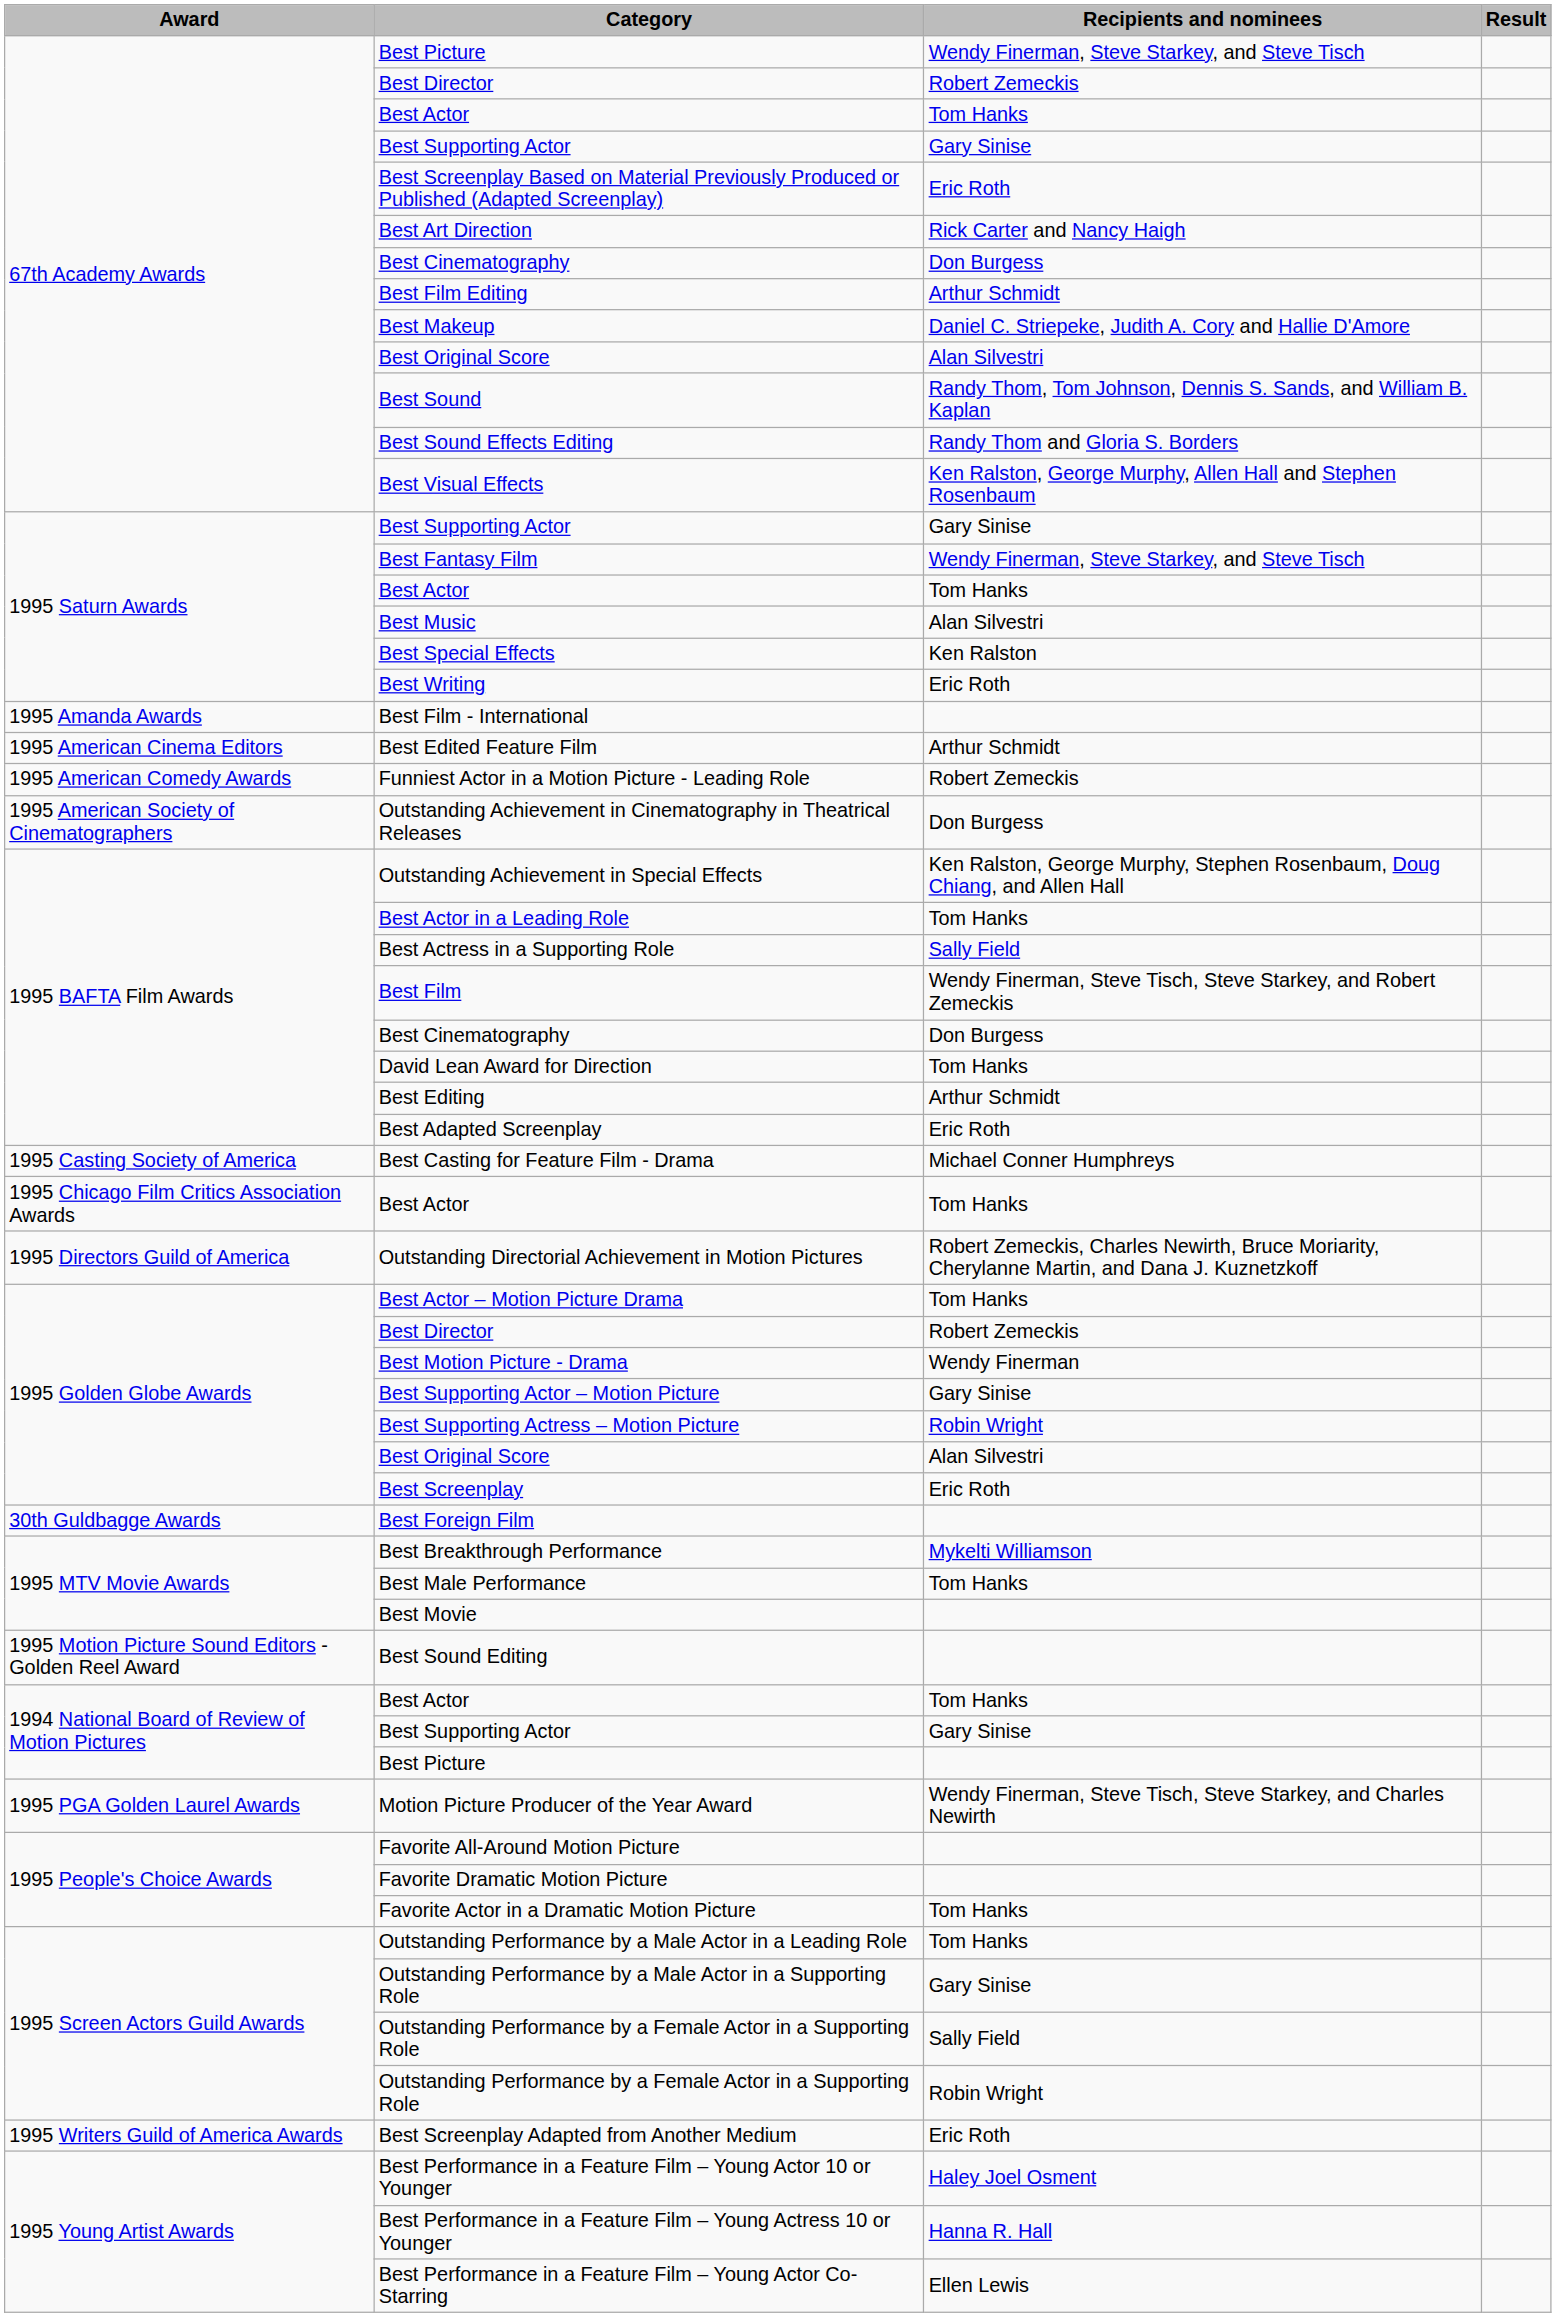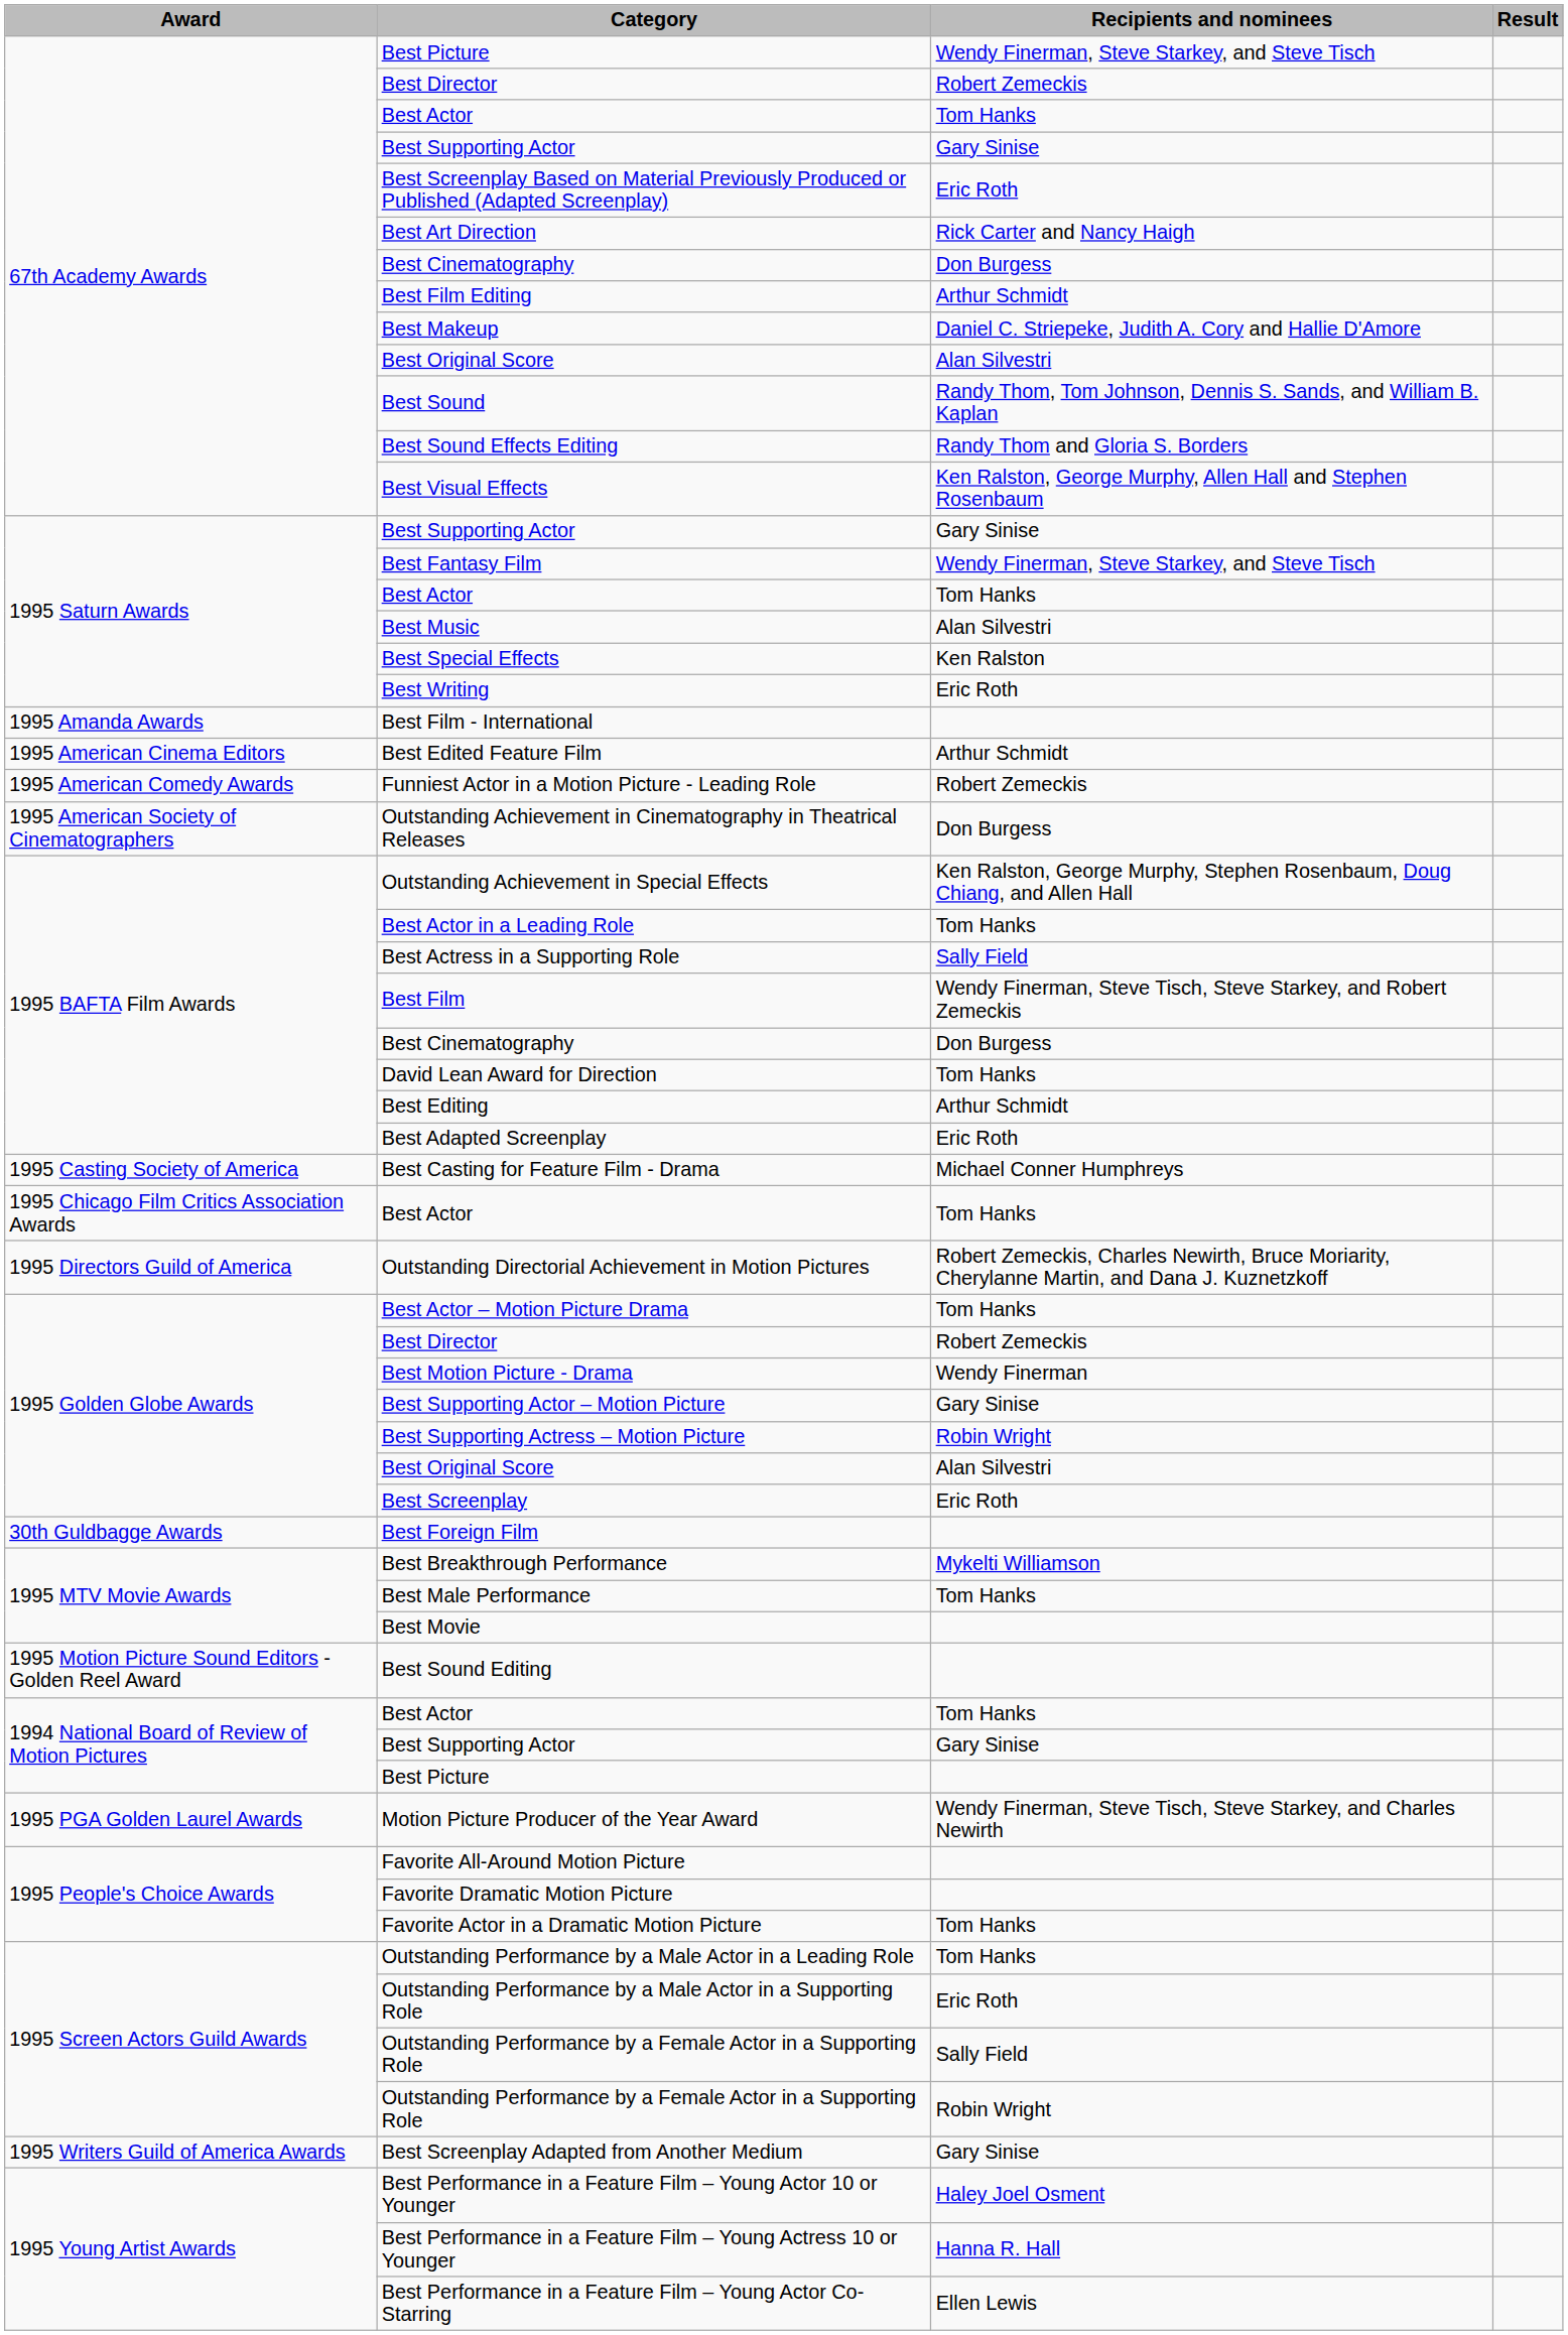 <table class="wikitable">
 <tr>
 <th style="background:#bcbcbc;">Award</th>
 <th style="background:#bcbcbc;">Category</th>
 <th style="background:#bcbcbc;">Recipients and nominees</th>
 <th style="background:#bcbcbc;">Result</th>
 </tr>
 <tr>
 <td rowspan="13"><a href='#'>67th Academy Awards</a></td>
 <td><a href='#'>Best Picture</a></td>
 <td><a href='#'>Wendy Finerman</a>, <a href='#'>Steve Starkey</a>, and <a href='#'>Steve Tisch</a></td>
 <td></td>
 </tr>
 <tr>
 <td><a href='#'>Best Director</a></td>
 <td><a href='#'>Robert Zemeckis</a></td>
 <td></td>
 </tr>
 <tr>
 <td><a href='#'>Best Actor</a></td>
 <td><a href='#'>Tom Hanks</a></td>
 <td></td>
 </tr>
 <tr>
 <td><a href='#'>Best Supporting Actor</a></td>
 <td><a href='#'>Gary Sinise</a></td>
 <td></td>
 </tr>
 <tr>
 <td><a href='#'>Best Screenplay Based on Material Previously Produced or Published (Adapted Screenplay)</a></td>
 <td><a href='#'>Eric Roth</a></td>
 <td></td>
 </tr>
 <tr>
 <td><a href='#'>Best Art Direction</a></td>
 <td><a href='#'>Rick Carter</a> and <a href='#'>Nancy Haigh</a></td>
 <td></td>
 </tr>
 <tr>
 <td><a href='#'>Best Cinematography</a></td>
 <td><a href='#'>Don Burgess</a></td>
 <td></td>
 </tr>
 <tr>
 <td><a href='#'>Best Film Editing</a></td>
 <td><a href='#'>Arthur Schmidt</a></td>
 <td></td>
 </tr>
 <tr>
 <td><a href='#'>Best Makeup</a></td>
 <td><a href='#'>Daniel C. Striepeke</a>, <a href='#'>Judith A. Cory</a> and <a href='#'>Hallie D'Amore</a></td>
 <td></td>
 </tr>
 <tr>
 <td><a href='#'>Best Original Score</a></td>
 <td><a href='#'>Alan Silvestri</a></td>
 <td></td>
 </tr>
 <tr>
 <td><a href='#'>Best Sound</a></td>
 <td><a href='#'>Randy Thom</a>, <a href='#'>Tom Johnson</a>, <a href='#'>Dennis S. Sands</a>, and <a href='#'>William B. Kaplan</a></td>
 <td></td>
 </tr>
 <tr>
 <td><a href='#'>Best Sound Effects Editing</a></td>
 <td><a href='#'>Randy Thom</a> and <a href='#'>Gloria S. Borders</a></td>
 <td></td>
 </tr>
 <tr>
 <td><a href='#'>Best Visual Effects</a></td>
 <td><a href='#'>Ken Ralston</a>, <a href='#'>George Murphy</a>, <a href='#'>Allen Hall</a> and <a href='#'>Stephen Rosenbaum</a></td>
 <td></td>
 </tr>
 <tr>
 <td rowspan="6">1995 <a href='#'>Saturn Awards</a></td>
 <td><a href='#'>Best Supporting Actor</a></td>
 <td>Gary Sinise</td>
 <td></td>
 </tr>
 <tr>
 <td><a href='#'>Best Fantasy Film</a></td>
 <td><a href='#'>Wendy Finerman</a>, <a href='#'>Steve Starkey</a>, and <a href='#'>Steve Tisch</a></td>
 <td></td>
 </tr>
 <tr>
 <td><a href='#'>Best Actor</a></td>
 <td>Tom Hanks</td>
 <td></td>
 </tr>
 <tr>
 <td><a href='#'>Best Music</a></td>
 <td>Alan Silvestri</td>
 <td></td>
 </tr>
 <tr>
 <td><a href='#'>Best Special Effects</a></td>
 <td>Ken Ralston</td>
 <td></td>
 </tr>
 <tr>
 <td><a href='#'>Best Writing</a></td>
 <td>Eric Roth</td>
 <td></td>
 </tr>
 <tr>
 <td>1995 <a href='#'>Amanda Awards</a></td>
 <td>Best Film - International</td>
 <td></td>
 <td></td>
 </tr>
 <tr>
 <td>1995 <a href='#'>American Cinema Editors</a></td>
 <td>Best Edited Feature Film</td>
 <td>Arthur Schmidt</td>
 <td></td>
 </tr>
 <tr>
 <td>1995 <a href='#'>American Comedy Awards</a></td>
 <td>Funniest Actor in a Motion Picture - Leading Role</td>
 <td>Robert Zemeckis</td>
 <td></td>
 </tr>
 <tr>
 <td>1995 <a href='#'>American Society of Cinematographers</a></td>
 <td>Outstanding Achievement in Cinematography in Theatrical Releases</td>
 <td>Don Burgess</td>
 <td></td>
 </tr>
 <tr>
 <td rowspan="8">1995 <a href='#'>BAFTA</a> Film Awards</td>
 <td>Outstanding Achievement in Special Effects</td>
 <td>Ken Ralston, George Murphy, Stephen Rosenbaum, <a href='#'>Doug Chiang</a>, and Allen Hall</td>
 <td></td>
 </tr>
 <tr>
 <td><a href='#'>Best Actor in a Leading Role</a></td>
 <td>Tom Hanks</td>
 <td></td>
 </tr>
 <tr>
 <td>Best Actress in a Supporting Role</td>
 <td><a href='#'>Sally Field</a></td>
 <td></td>
 </tr>
 <tr>
 <td><a href='#'>Best Film</a></td>
 <td>Wendy Finerman, Steve Tisch, Steve Starkey, and Robert Zemeckis</td>
 <td></td>
 </tr>
 <tr>
 <td>Best Cinematography</td>
 <td>Don Burgess</td>
 <td></td>
 </tr>
 <tr>
 <td>David Lean Award for Direction</td>
 <td>Tom Hanks</td>
 <td></td>
 </tr>
 <tr>
 <td>Best Editing</td>
 <td>Arthur Schmidt</td>
 <td></td>
 </tr>
 <tr>
 <td>Best Adapted Screenplay</td>
 <td>Eric Roth</td>
 <td></td>
 </tr>
 <tr>
 <td>1995 <a href='#'>Casting Society of America</a></td>
 <td>Best Casting for Feature Film - Drama</td>
 <td>Michael Conner Humphreys</td>
 <td></td>
 </tr>
 <tr>
 <td>1995 <a href='#'>Chicago Film Critics Association</a> Awards</td>
 <td>Best Actor</td>
 <td>Tom Hanks</td>
 <td></td>
 </tr>
 <tr>
 <td>1995 <a href='#'>Directors Guild of America</a></td>
 <td>Outstanding Directorial Achievement in Motion Pictures</td>
 <td>Robert Zemeckis, Charles Newirth, Bruce Moriarity, Cherylanne Martin, and Dana J. Kuznetzkoff</td>
 <td></td>
 </tr>
 <tr>
 <td rowspan="7">1995 <a href='#'>Golden Globe Awards</a></td>
 <td><a href='#'>Best Actor – Motion Picture Drama</a></td>
 <td>Tom Hanks</td>
 <td></td>
 </tr>
 <tr>
 <td><a href='#'>Best Director</a></td>
 <td>Robert Zemeckis</td>
 <td></td>
 </tr>
 <tr>
 <td><a href='#'>Best Motion Picture - Drama</a></td>
 <td>Wendy Finerman</td>
 <td></td>
 </tr>
 <tr>
 <td><a href='#'>Best Supporting Actor – Motion Picture</a></td>
 <td>Gary Sinise</td>
 <td></td>
 </tr>
 <tr>
 <td><a href='#'>Best Supporting Actress – Motion Picture</a></td>
 <td><a href='#'>Robin Wright</a></td>
 <td></td>
 </tr>
 <tr>
 <td><a href='#'>Best Original Score</a></td>
 <td>Alan Silvestri</td>
 <td></td>
 </tr>
 <tr>
 <td><a href='#'>Best Screenplay</a></td>
 <td>Eric Roth</td>
 <td></td>
 </tr>
 <tr>
 <td><a href='#'>30th Guldbagge Awards</a></td>
 <td><a href='#'>Best Foreign Film</a></td>
 <td></td>
 <td></td>
 </tr>
 <tr>
 <td rowspan="3">1995 <a href='#'>MTV Movie Awards</a></td>
 <td>Best Breakthrough Performance</td>
 <td><a href='#'>Mykelti Williamson</a></td>
 <td></td>
 </tr>
 <tr>
 <td>Best Male Performance</td>
 <td>Tom Hanks</td>
 <td></td>
 </tr>
 <tr>
 <td>Best Movie</td>
 <td></td>
 <td></td>
 </tr>
 <tr>
 <td>1995 <a href='#'>Motion Picture Sound Editors</a> - Golden Reel Award</td>
 <td>Best Sound Editing</td>
 <td></td>
 <td></td>
 </tr>
 <tr>
 <td rowspan="3">1994 <a href='#'>National Board of Review of Motion Pictures</a></td>
 <td>Best Actor</td>
 <td>Tom Hanks</td>
 <td></td>
 </tr>
 <tr>
 <td>Best Supporting Actor</td>
 <td>Gary Sinise</td>
 <td></td>
 </tr>
 <tr>
 <td>Best Picture</td>
 <td></td>
 <td></td>
 </tr>
 <tr>
 <td>1995 <a href='#'>PGA Golden Laurel Awards</a></td>
 <td>Motion Picture Producer of the Year Award</td>
 <td>Wendy Finerman, Steve Tisch, Steve Starkey, and Charles Newirth</td>
 <td></td>
 </tr>
 <tr>
 <td rowspan="3">1995 <a href='#'>People's Choice Awards</a></td>
 <td>Favorite All-Around Motion Picture</td>
 <td></td>
 <td></td>
 </tr>
 <tr>
 <td>Favorite Dramatic Motion Picture</td>
 <td></td>
 <td></td>
 </tr>
 <tr>
 <td>Favorite Actor in a Dramatic Motion Picture</td>
 <td>Tom Hanks</td>
 <td></td>
 </tr>
 <tr>
 <td rowspan="4">1995 <a href='#'>Screen Actors Guild Awards</a></td>
 <td>Outstanding Performance by a Male Actor in a Leading Role</td>
 <td>Tom Hanks</td>
 <td></td>
 </tr>
 <tr>
 <td>Outstanding Performance by a Male Actor in a Supporting Role</td>
-<td>Gary Sinise</td>
+<td>Eric Roth</td>
 <td></td>
 </tr>
 <tr>
 <td>Outstanding Performance by a Female Actor in a Supporting Role</td>
 <td>Sally Field</td>
 <td></td>
 </tr>
 <tr>
 <td>Outstanding Performance by a Female Actor in a Supporting Role</td>
 <td>Robin Wright</td>
 <td></td>
 </tr>
 <tr>
 <td>1995 <a href='#'>Writers Guild of America Awards</a></td>
 <td>Best Screenplay Adapted from Another Medium</td>
-<td>Eric Roth</td>
+<td>Gary Sinise</td>
 <td></td>
 </tr>
 <tr>
 <td rowspan="3">1995 <a href='#'>Young Artist Awards</a></td>
 <td>Best Performance in a Feature Film – Young Actor 10 or Younger</td>
 <td><a href='#'>Haley Joel Osment</a></td>
 <td></td>
 </tr>
 <tr>
 <td>Best Performance in a Feature Film – Young Actress 10 or Younger</td>
 <td><a href='#'>Hanna R. Hall</a></td>
 <td></td>
 </tr>
 <tr>
 <td>Best Performance in a Feature Film – Young Actor Co-Starring</td>
 <td>Ellen Lewis</td>
 <td></td>
 </tr>
 </table>
